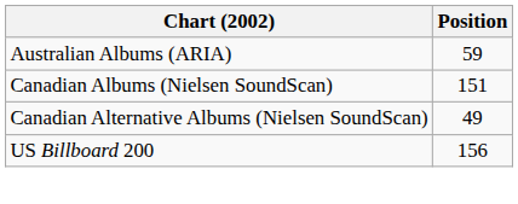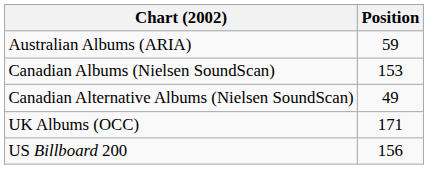 <table class="wikitable sortable">
 <tr>
 <th>Chart (2002)</th>
 <th>Position</th>
 </tr>
 <tr>
 <td>Australian Albums (ARIA)</td>
 <td align="center">59</td>
 </tr>
 <tr>
 <td>Canadian Albums (Nielsen SoundScan)</td>
-<td align="center">151</td>
+<td align="center">153</td>
 </tr>
 <tr>
 <td>Canadian Alternative Albums (Nielsen SoundScan)</td>
 <td align="center">49</td>
 </tr>
 <tr>
+<td>UK Albums (OCC)</td>
+<td align="center">171</td>
+</tr>
+<tr>
 <td>US <em>Billboard</em> 200</td>
 <td align="center">156</td>
 </tr>
 </table>
